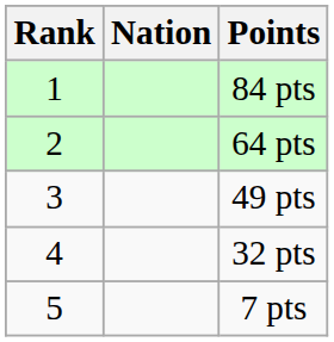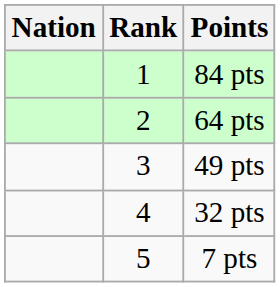 <table class="wikitable sortable" style="text-align:center">
 <tr>
+<th>Nation</th>
 <th>Rank</th>
-<th>Nation</th>
 <th>Points</th>
 </tr>
 <tr style="background-color:#ccffcc">
+<td align=left></td>
 <td>1</td>
-<td align=left></td>
 <td>84 pts</td>
 </tr>
 <tr style="background-color:#ccffcc">
+<td align=left></td>
 <td>2</td>
-<td align=left></td>
 <td>64 pts</td>
 </tr>
 <tr>
+<td align=left></td>
 <td>3</td>
-<td align=left></td>
 <td>49 pts</td>
 </tr>
 <tr>
+<td align=left></td>
 <td>4</td>
-<td align=left></td>
 <td>32 pts</td>
 </tr>
 <tr>
+<td align=left></td>
 <td>5</td>
-<td align=left></td>
 <td>7 pts</td>
 </tr>
 </table>
